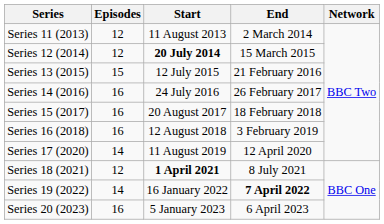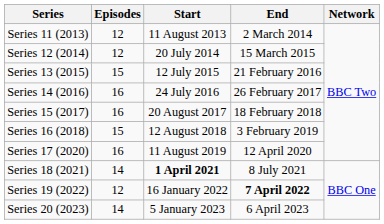 <table class="wikitable" style="text-align:center;">
 <tr>
 <th>Series</th>
 <th>Episodes</th>
 <th>Start</th>
 <th>End</th>
 <th>Network</th>
 </tr>
 <tr>
 <td>Series 11 (2013)</td>
 <td>12</td>
 <td>11 August 2013</td>
 <td>2 March 2014</td>
 <td rowspan="7"><a href='#'>BBC Two</a></td>
 </tr>
 <tr>
 <td>Series 12 (2014)</td>
 <td>12</td>
-<td><strong>20 July 2014</strong></td>
+<td>20 July 2014</td>
 <td>15 March 2015</td>
 </tr>
 <tr>
 <td>Series 13 (2015)</td>
 <td>15</td>
 <td>12 July 2015</td>
 <td>21 February 2016</td>
 </tr>
 <tr>
 <td>Series 14 (2016)</td>
 <td>16</td>
 <td>24 July 2016</td>
 <td>26 February 2017</td>
 </tr>
 <tr>
 <td>Series 15 (2017)</td>
 <td>16</td>
 <td>20 August 2017</td>
 <td>18 February 2018</td>
 </tr>
 <tr>
 <td>Series 16 (2018)</td>
-<td>16</td>
+<td>15</td>
 <td>12 August 2018</td>
 <td>3 February 2019</td>
 </tr>
 <tr>
 <td>Series 17 (2020)</td>
-<td>14</td>
+<td>16</td>
 <td>11 August 2019</td>
 <td>12 April 2020</td>
 </tr>
 <tr>
 <td>Series 18 (2021)</td>
-<td>12</td>
+<td>14</td>
 <td><strong>1 April 2021</strong></td>
 <td>8 July 2021</td>
 <td rowspan="3"><a href='#'>BBC One</a></td>
 </tr>
 <tr>
 <td>Series 19 (2022)</td>
-<td>14</td>
+<td>12</td>
 <td>16 January 2022</td>
 <td><strong>7 April 2022</strong></td>
 </tr>
 <tr>
 <td>Series 20 (2023)</td>
-<td>16</td>
+<td>14</td>
 <td>5 January 2023</td>
 <td>6 April 2023</td>
 </tr>
 </table>
